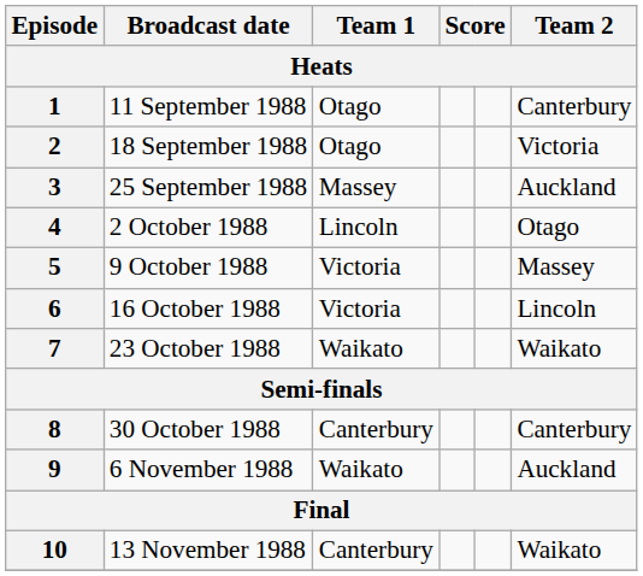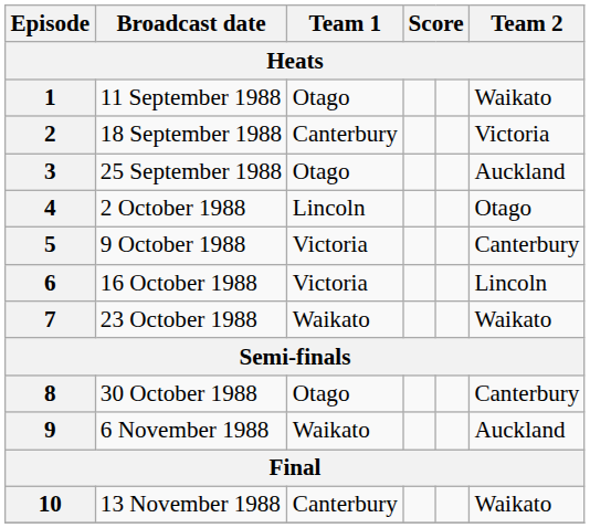 <table class="wikitable">
 <tr>
 <th>Episode</th>
 <th>Broadcast date</th>
 <th>Team 1</th>
 <th colspan=2>Score</th>
 <th>Team 2</th>
 </tr>
 <tr>
 <th colspan=6>Heats</th>
 </tr>
 <tr>
 <th>1</th>
 <td>11 September 1988</td>
 <td>Otago</td>
 <td></td>
 <td></td>
-<td>Canterbury</td>
+<td>Waikato</td>
 </tr>
 <tr>
 <th>2</th>
 <td>18 September 1988</td>
-<td>Otago</td>
+<td>Canterbury</td>
 <td></td>
 <td></td>
 <td>Victoria</td>
 </tr>
 <tr>
 <th>3</th>
 <td>25 September 1988</td>
-<td>Massey</td>
+<td>Otago</td>
 <td></td>
 <td></td>
 <td>Auckland</td>
 </tr>
 <tr>
 <th>4</th>
 <td>2 October 1988</td>
 <td>Lincoln</td>
 <td></td>
 <td></td>
 <td>Otago</td>
 </tr>
 <tr>
 <th>5</th>
 <td>9 October 1988</td>
 <td>Victoria</td>
 <td></td>
 <td></td>
-<td>Massey</td>
+<td>Canterbury</td>
 </tr>
 <tr>
 <th>6</th>
 <td>16 October 1988</td>
 <td>Victoria</td>
 <td></td>
 <td></td>
 <td>Lincoln</td>
 </tr>
 <tr>
 <th>7</th>
 <td>23 October 1988</td>
 <td>Waikato</td>
 <td></td>
 <td></td>
 <td>Waikato</td>
 </tr>
 <tr>
 <th colspan=6>Semi-finals</th>
 </tr>
 <tr>
 <th>8</th>
 <td>30 October 1988</td>
-<td>Canterbury</td>
+<td>Otago</td>
 <td></td>
 <td></td>
 <td>Canterbury</td>
 </tr>
 <tr>
 <th>9</th>
 <td>6 November 1988</td>
 <td>Waikato</td>
 <td></td>
 <td></td>
 <td>Auckland</td>
 </tr>
 <tr>
 <th colspan=6>Final</th>
 </tr>
 <tr>
 <th>10</th>
 <td>13 November 1988</td>
 <td>Canterbury</td>
 <td></td>
 <td></td>
 <td>Waikato</td>
 </tr>
 <tr>
 </tr>
 </table>
